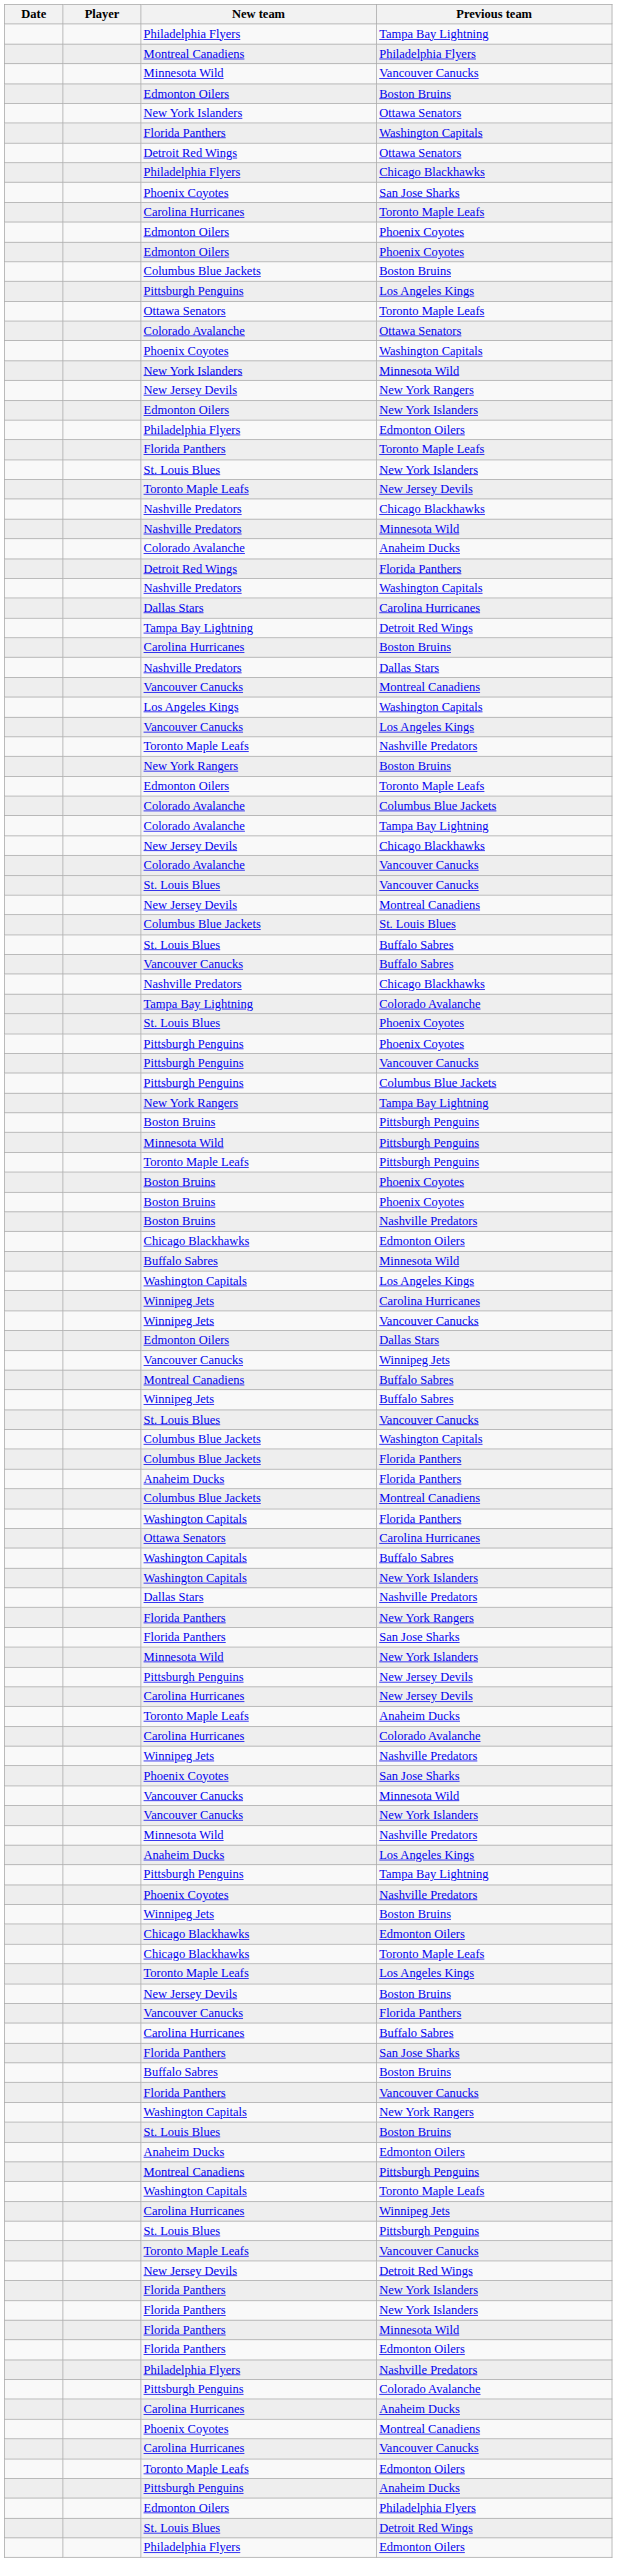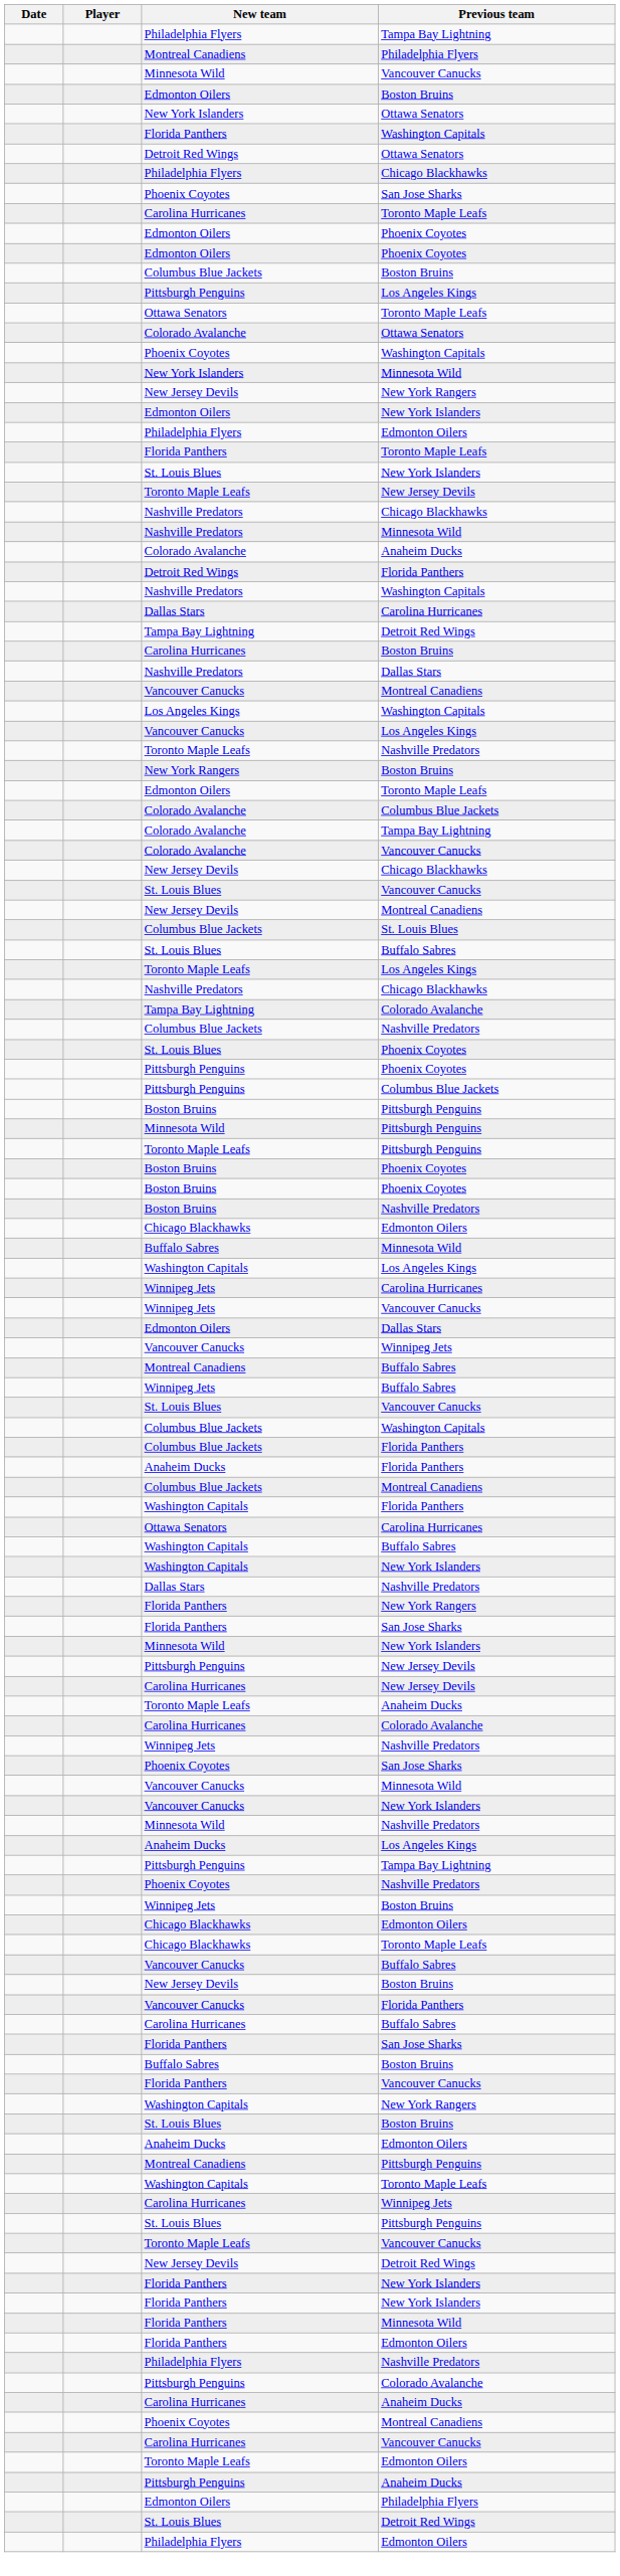 <table class="wikitable sortable" style="border:1px solid #999999; width:780px;">
 <tr>
 <th>Date</th>
 <th>Player</th>
 <th>New team</th>
 <th>Previous team</th>
 </tr>
 <tr>
 <td></td>
 <td></td>
 <td><a href='#'>Philadelphia Flyers</a></td>
 <td><a href='#'>Tampa Bay Lightning</a></td>
 </tr>
 <tr bgcolor="eeeeee">
 <td></td>
 <td></td>
 <td><a href='#'>Montreal Canadiens</a></td>
 <td><a href='#'>Philadelphia Flyers</a></td>
 </tr>
 <tr>
 <td></td>
 <td></td>
 <td><a href='#'>Minnesota Wild</a></td>
 <td><a href='#'>Vancouver Canucks</a></td>
 </tr>
 <tr bgcolor="eeeeee">
 <td></td>
 <td></td>
 <td><a href='#'>Edmonton Oilers</a></td>
 <td><a href='#'>Boston Bruins</a></td>
 </tr>
 <tr>
 <td></td>
 <td></td>
 <td><a href='#'>New York Islanders</a></td>
 <td><a href='#'>Ottawa Senators</a></td>
 </tr>
 <tr bgcolor="eeeeee">
 <td></td>
 <td></td>
 <td><a href='#'>Florida Panthers</a></td>
 <td><a href='#'>Washington Capitals</a></td>
 </tr>
 <tr>
 <td></td>
 <td></td>
 <td><a href='#'>Detroit Red Wings</a></td>
 <td><a href='#'>Ottawa Senators</a></td>
 </tr>
 <tr bgcolor="eeeeee">
 <td></td>
 <td></td>
 <td><a href='#'>Philadelphia Flyers</a></td>
 <td><a href='#'>Chicago Blackhawks</a></td>
 </tr>
 <tr>
 <td></td>
 <td></td>
 <td><a href='#'>Phoenix Coyotes</a></td>
 <td><a href='#'>San Jose Sharks</a></td>
 </tr>
 <tr bgcolor="eeeeee">
 <td></td>
 <td></td>
 <td><a href='#'>Carolina Hurricanes</a></td>
 <td><a href='#'>Toronto Maple Leafs</a></td>
 </tr>
 <tr>
 <td></td>
 <td></td>
 <td><a href='#'>Edmonton Oilers</a></td>
 <td><a href='#'>Phoenix Coyotes</a></td>
 </tr>
 <tr bgcolor="eeeeee">
 <td></td>
 <td></td>
 <td><a href='#'>Edmonton Oilers</a></td>
 <td><a href='#'>Phoenix Coyotes</a></td>
 </tr>
 <tr>
 <td></td>
 <td></td>
 <td><a href='#'>Columbus Blue Jackets</a></td>
 <td><a href='#'>Boston Bruins</a></td>
 </tr>
 <tr bgcolor="eeeeee">
 <td></td>
 <td></td>
 <td><a href='#'>Pittsburgh Penguins</a></td>
 <td><a href='#'>Los Angeles Kings</a></td>
 </tr>
 <tr>
 <td></td>
 <td></td>
 <td><a href='#'>Ottawa Senators</a></td>
 <td><a href='#'>Toronto Maple Leafs</a></td>
 </tr>
 <tr bgcolor="eeeeee">
 <td></td>
 <td></td>
 <td><a href='#'>Colorado Avalanche</a></td>
 <td><a href='#'>Ottawa Senators</a></td>
 </tr>
 <tr>
 <td></td>
 <td></td>
 <td><a href='#'>Phoenix Coyotes</a></td>
 <td><a href='#'>Washington Capitals</a></td>
 </tr>
 <tr bgcolor="eeeeee">
 <td></td>
 <td></td>
 <td><a href='#'>New York Islanders</a></td>
 <td><a href='#'>Minnesota Wild</a></td>
 </tr>
 <tr>
 <td></td>
 <td></td>
 <td><a href='#'>New Jersey Devils</a></td>
 <td><a href='#'>New York Rangers</a></td>
 </tr>
 <tr bgcolor="eeeeee">
 <td></td>
 <td></td>
 <td><a href='#'>Edmonton Oilers</a></td>
 <td><a href='#'>New York Islanders</a></td>
 </tr>
 <tr>
 <td></td>
 <td></td>
 <td><a href='#'>Philadelphia Flyers</a></td>
 <td><a href='#'>Edmonton Oilers</a></td>
 </tr>
 <tr bgcolor="eeeeee">
 <td></td>
 <td></td>
 <td><a href='#'>Florida Panthers</a></td>
 <td><a href='#'>Toronto Maple Leafs</a></td>
 </tr>
 <tr>
 <td></td>
 <td></td>
 <td><a href='#'>St. Louis Blues</a></td>
 <td><a href='#'>New York Islanders</a></td>
 </tr>
 <tr bgcolor="eeeeee">
 <td></td>
 <td></td>
 <td><a href='#'>Toronto Maple Leafs</a></td>
 <td><a href='#'>New Jersey Devils</a></td>
 </tr>
 <tr>
 <td></td>
 <td></td>
 <td><a href='#'>Nashville Predators</a></td>
 <td><a href='#'>Chicago Blackhawks</a></td>
 </tr>
 <tr bgcolor="eeeeee">
 <td></td>
 <td></td>
 <td><a href='#'>Nashville Predators</a></td>
 <td><a href='#'>Minnesota Wild</a></td>
 </tr>
 <tr>
 <td></td>
 <td></td>
 <td><a href='#'>Colorado Avalanche</a></td>
 <td><a href='#'>Anaheim Ducks</a></td>
 </tr>
 <tr bgcolor="eeeeee">
 <td></td>
 <td></td>
 <td><a href='#'>Detroit Red Wings</a></td>
 <td><a href='#'>Florida Panthers</a></td>
 </tr>
 <tr>
 <td></td>
 <td></td>
 <td><a href='#'>Nashville Predators</a></td>
 <td><a href='#'>Washington Capitals</a></td>
 </tr>
 <tr bgcolor="eeeeee">
 <td></td>
 <td></td>
 <td><a href='#'>Dallas Stars</a></td>
 <td><a href='#'>Carolina Hurricanes</a></td>
 </tr>
 <tr>
 <td></td>
 <td></td>
 <td><a href='#'>Tampa Bay Lightning</a></td>
 <td><a href='#'>Detroit Red Wings</a></td>
 </tr>
 <tr bgcolor="eeeeee">
 <td></td>
 <td></td>
 <td><a href='#'>Carolina Hurricanes</a></td>
 <td><a href='#'>Boston Bruins</a></td>
 </tr>
 <tr>
 <td></td>
 <td></td>
 <td><a href='#'>Nashville Predators</a></td>
 <td><a href='#'>Dallas Stars</a></td>
 </tr>
 <tr bgcolor="eeeeee">
 <td></td>
 <td></td>
 <td><a href='#'>Vancouver Canucks</a></td>
 <td><a href='#'>Montreal Canadiens</a></td>
 </tr>
 <tr>
 <td></td>
 <td></td>
 <td><a href='#'>Los Angeles Kings</a></td>
 <td><a href='#'>Washington Capitals</a></td>
 </tr>
 <tr bgcolor="eeeeee">
 <td></td>
 <td></td>
 <td><a href='#'>Vancouver Canucks</a></td>
 <td><a href='#'>Los Angeles Kings</a></td>
 </tr>
 <tr>
 <td></td>
 <td></td>
 <td><a href='#'>Toronto Maple Leafs</a></td>
 <td><a href='#'>Nashville Predators</a></td>
 </tr>
 <tr bgcolor="eeeeee">
 <td></td>
 <td></td>
 <td><a href='#'>New York Rangers</a></td>
 <td><a href='#'>Boston Bruins</a></td>
 </tr>
 <tr>
 <td></td>
 <td></td>
 <td><a href='#'>Edmonton Oilers</a></td>
 <td><a href='#'>Toronto Maple Leafs</a></td>
 </tr>
 <tr bgcolor="eeeeee">
 <td></td>
 <td></td>
 <td><a href='#'>Colorado Avalanche</a></td>
 <td><a href='#'>Columbus Blue Jackets</a></td>
 </tr>
 <tr>
 <td></td>
 <td></td>
 <td><a href='#'>Colorado Avalanche</a></td>
 <td><a href='#'>Tampa Bay Lightning</a></td>
 </tr>
+<tr bgcolor="eeeeee">
+<td></td>
+<td></td>
+<td><a href='#'>Colorado Avalanche</a></td>
+<td><a href='#'>Vancouver Canucks</a></td>
+</tr>
 <tr>
 <td></td>
 <td></td>
 <td><a href='#'>New Jersey Devils</a></td>
 <td><a href='#'>Chicago Blackhawks</a></td>
-</tr>
-<tr bgcolor="eeeeee">
-<td></td>
-<td></td>
-<td><a href='#'>Colorado Avalanche</a></td>
-<td><a href='#'>Vancouver Canucks</a></td>
 </tr>
 <tr bgcolor="eeeeee">
 <td></td>
 <td></td>
 <td><a href='#'>St. Louis Blues</a></td>
 <td><a href='#'>Vancouver Canucks</a></td>
 </tr>
 <tr>
 <td></td>
 <td></td>
 <td><a href='#'>New Jersey Devils</a></td>
 <td><a href='#'>Montreal Canadiens</a></td>
 </tr>
 <tr bgcolor="eeeeee">
 <td></td>
 <td></td>
 <td><a href='#'>Columbus Blue Jackets</a></td>
 <td><a href='#'>St. Louis Blues</a></td>
 </tr>
 <tr>
 <td></td>
 <td></td>
 <td><a href='#'>St. Louis Blues</a></td>
 <td><a href='#'>Buffalo Sabres</a></td>
 </tr>
 <tr bgcolor="eeeeee">
 <td></td>
 <td></td>
-<td><a href='#'>Vancouver Canucks</a></td>
-<td><a href='#'>Buffalo Sabres</a></td>
+<td><a href='#'>Toronto Maple Leafs</a></td>
+<td><a href='#'>Los Angeles Kings</a></td>
 </tr>
 <tr>
 <td></td>
 <td></td>
 <td><a href='#'>Nashville Predators</a></td>
 <td><a href='#'>Chicago Blackhawks</a></td>
 </tr>
 <tr bgcolor="eeeeee">
 <td></td>
 <td></td>
 <td><a href='#'>Tampa Bay Lightning</a></td>
 <td><a href='#'>Colorado Avalanche</a></td>
 </tr>
+<tr>
+<td></td>
+<td></td>
+<td><a href='#'>Columbus Blue Jackets</a></td>
+<td><a href='#'>Nashville Predators</a></td>
+</tr>
 <tr bgcolor="eeeeee">
 <td></td>
 <td></td>
 <td><a href='#'>St. Louis Blues</a></td>
 <td><a href='#'>Phoenix Coyotes</a></td>
 </tr>
 <tr>
 <td></td>
 <td></td>
 <td><a href='#'>Pittsburgh Penguins</a></td>
 <td><a href='#'>Phoenix Coyotes</a></td>
 </tr>
-<tr bgcolor="eeeeee">
-<td></td>
-<td></td>
-<td><a href='#'>Pittsburgh Penguins</a></td>
-<td><a href='#'>Vancouver Canucks</a></td>
-</tr>
 <tr>
 <td></td>
 <td></td>
 <td><a href='#'>Pittsburgh Penguins</a></td>
 <td><a href='#'>Columbus Blue Jackets</a></td>
-</tr>
-<tr bgcolor="eeeeee">
-<td></td>
-<td></td>
-<td><a href='#'>New York Rangers</a></td>
-<td><a href='#'>Tampa Bay Lightning</a></td>
 </tr>
 <tr>
 <td></td>
 <td></td>
 <td><a href='#'>Boston Bruins</a></td>
 <td><a href='#'>Pittsburgh Penguins</a></td>
 </tr>
 <tr bgcolor="eeeeee">
 <td></td>
 <td></td>
 <td><a href='#'>Minnesota Wild</a></td>
 <td><a href='#'>Pittsburgh Penguins</a></td>
 </tr>
 <tr>
 <td></td>
 <td></td>
 <td><a href='#'>Toronto Maple Leafs</a></td>
 <td><a href='#'>Pittsburgh Penguins</a></td>
 </tr>
 <tr bgcolor="eeeeee">
 <td></td>
 <td></td>
 <td><a href='#'>Boston Bruins</a></td>
 <td><a href='#'>Phoenix Coyotes</a></td>
 </tr>
 <tr>
 <td></td>
 <td></td>
 <td><a href='#'>Boston Bruins</a></td>
 <td><a href='#'>Phoenix Coyotes</a></td>
 </tr>
 <tr bgcolor="eeeeee">
 <td></td>
 <td></td>
 <td><a href='#'>Boston Bruins</a></td>
 <td><a href='#'>Nashville Predators</a></td>
 </tr>
 <tr>
 <td></td>
 <td></td>
 <td><a href='#'>Chicago Blackhawks</a></td>
 <td><a href='#'>Edmonton Oilers</a></td>
 </tr>
 <tr bgcolor="eeeeee">
 <td></td>
 <td></td>
 <td><a href='#'>Buffalo Sabres</a></td>
 <td><a href='#'>Minnesota Wild</a></td>
 </tr>
 <tr>
 <td></td>
 <td></td>
 <td><a href='#'>Washington Capitals</a></td>
 <td><a href='#'>Los Angeles Kings</a></td>
 </tr>
 <tr bgcolor="eeeeee">
 <td></td>
 <td></td>
 <td><a href='#'>Winnipeg Jets</a></td>
 <td><a href='#'>Carolina Hurricanes</a></td>
 </tr>
 <tr>
 <td></td>
 <td></td>
 <td><a href='#'>Winnipeg Jets</a></td>
 <td><a href='#'>Vancouver Canucks</a></td>
 </tr>
 <tr bgcolor="eeeeee">
 <td></td>
 <td></td>
 <td><a href='#'>Edmonton Oilers</a></td>
 <td><a href='#'>Dallas Stars</a></td>
 </tr>
 <tr>
 <td></td>
 <td></td>
 <td><a href='#'>Vancouver Canucks</a></td>
 <td><a href='#'>Winnipeg Jets</a></td>
 </tr>
 <tr bgcolor="eeeeee">
 <td></td>
 <td></td>
 <td><a href='#'>Montreal Canadiens</a></td>
 <td><a href='#'>Buffalo Sabres</a></td>
 </tr>
 <tr>
 <td></td>
 <td></td>
 <td><a href='#'>Winnipeg Jets</a></td>
 <td><a href='#'>Buffalo Sabres</a></td>
 </tr>
 <tr bgcolor="eeeeee">
 <td></td>
 <td></td>
 <td><a href='#'>St. Louis Blues</a></td>
 <td><a href='#'>Vancouver Canucks</a></td>
 </tr>
 <tr>
 <td></td>
 <td></td>
 <td><a href='#'>Columbus Blue Jackets</a></td>
 <td><a href='#'>Washington Capitals</a></td>
 </tr>
 <tr bgcolor="eeeeee">
 <td></td>
 <td></td>
 <td><a href='#'>Columbus Blue Jackets</a></td>
 <td><a href='#'>Florida Panthers</a></td>
 </tr>
 <tr>
 <td></td>
 <td></td>
 <td><a href='#'>Anaheim Ducks</a></td>
 <td><a href='#'>Florida Panthers</a></td>
 </tr>
 <tr bgcolor="eeeeee">
 <td></td>
 <td></td>
 <td><a href='#'>Columbus Blue Jackets</a></td>
 <td><a href='#'>Montreal Canadiens</a></td>
 </tr>
 <tr>
 <td></td>
 <td></td>
 <td><a href='#'>Washington Capitals</a></td>
 <td><a href='#'>Florida Panthers</a></td>
 </tr>
 <tr bgcolor="eeeeee">
 <td></td>
 <td></td>
 <td><a href='#'>Ottawa Senators</a></td>
 <td><a href='#'>Carolina Hurricanes</a></td>
 </tr>
 <tr>
 <td></td>
 <td></td>
 <td><a href='#'>Washington Capitals</a></td>
 <td><a href='#'>Buffalo Sabres</a></td>
 </tr>
 <tr bgcolor="eeeeee">
 <td></td>
 <td></td>
 <td><a href='#'>Washington Capitals</a></td>
 <td><a href='#'>New York Islanders</a></td>
 </tr>
 <tr>
 <td></td>
 <td></td>
 <td><a href='#'>Dallas Stars</a></td>
 <td><a href='#'>Nashville Predators</a></td>
 </tr>
 <tr bgcolor="eeeeee">
 <td></td>
 <td></td>
 <td><a href='#'>Florida Panthers</a></td>
 <td><a href='#'>New York Rangers</a></td>
 </tr>
 <tr>
 <td></td>
 <td></td>
 <td><a href='#'>Florida Panthers</a></td>
 <td><a href='#'>San Jose Sharks</a></td>
 </tr>
 <tr bgcolor="eeeeee">
 <td></td>
 <td></td>
 <td><a href='#'>Minnesota Wild</a></td>
 <td><a href='#'>New York Islanders</a></td>
 </tr>
 <tr>
 <td></td>
 <td></td>
 <td><a href='#'>Pittsburgh Penguins</a></td>
 <td><a href='#'>New Jersey Devils</a></td>
 </tr>
 <tr bgcolor="eeeeee">
 <td></td>
 <td></td>
 <td><a href='#'>Carolina Hurricanes</a></td>
 <td><a href='#'>New Jersey Devils</a></td>
 </tr>
 <tr>
 <td></td>
 <td></td>
 <td><a href='#'>Toronto Maple Leafs</a></td>
 <td><a href='#'>Anaheim Ducks</a></td>
 </tr>
 <tr bgcolor="eeeeee">
 <td></td>
 <td></td>
 <td><a href='#'>Carolina Hurricanes</a></td>
 <td><a href='#'>Colorado Avalanche</a></td>
 </tr>
 <tr>
 <td></td>
 <td></td>
 <td><a href='#'>Winnipeg Jets</a></td>
 <td><a href='#'>Nashville Predators</a></td>
 </tr>
 <tr bgcolor="eeeeee">
 <td></td>
 <td></td>
 <td><a href='#'>Phoenix Coyotes</a></td>
 <td><a href='#'>San Jose Sharks</a></td>
 </tr>
 <tr>
 <td></td>
 <td></td>
 <td><a href='#'>Vancouver Canucks</a></td>
 <td><a href='#'>Minnesota Wild</a></td>
 </tr>
 <tr bgcolor="eeeeee">
 <td></td>
 <td></td>
 <td><a href='#'>Vancouver Canucks</a></td>
 <td><a href='#'>New York Islanders</a></td>
 </tr>
 <tr>
 <td></td>
 <td></td>
 <td><a href='#'>Minnesota Wild</a></td>
 <td><a href='#'>Nashville Predators</a></td>
 </tr>
 <tr bgcolor="eeeeee">
 <td></td>
 <td></td>
 <td><a href='#'>Anaheim Ducks</a></td>
 <td><a href='#'>Los Angeles Kings</a></td>
 </tr>
 <tr>
 <td></td>
 <td></td>
 <td><a href='#'>Pittsburgh Penguins</a></td>
 <td><a href='#'>Tampa Bay Lightning</a></td>
 </tr>
 <tr bgcolor="eeeeee">
 <td></td>
 <td></td>
 <td><a href='#'>Phoenix Coyotes</a></td>
 <td><a href='#'>Nashville Predators</a></td>
 </tr>
 <tr>
 <td></td>
 <td></td>
 <td><a href='#'>Winnipeg Jets</a></td>
 <td><a href='#'>Boston Bruins</a></td>
 </tr>
 <tr bgcolor="eeeeee">
 <td></td>
 <td></td>
 <td><a href='#'>Chicago Blackhawks</a></td>
 <td><a href='#'>Edmonton Oilers</a></td>
 </tr>
 <tr>
 <td></td>
 <td></td>
 <td><a href='#'>Chicago Blackhawks</a></td>
 <td><a href='#'>Toronto Maple Leafs</a></td>
 </tr>
 <tr bgcolor="eeeeee">
 <td></td>
 <td></td>
-<td><a href='#'>Toronto Maple Leafs</a></td>
-<td><a href='#'>Los Angeles Kings</a></td>
+<td><a href='#'>Vancouver Canucks</a></td>
+<td><a href='#'>Buffalo Sabres</a></td>
 </tr>
 <tr>
 <td></td>
 <td></td>
 <td><a href='#'>New Jersey Devils</a></td>
 <td><a href='#'>Boston Bruins</a></td>
 </tr>
 <tr bgcolor="eeeeee">
 <td></td>
 <td></td>
 <td><a href='#'>Vancouver Canucks</a></td>
 <td><a href='#'>Florida Panthers</a></td>
 </tr>
 <tr>
 <td></td>
 <td></td>
 <td><a href='#'>Carolina Hurricanes</a></td>
 <td><a href='#'>Buffalo Sabres</a></td>
 </tr>
 <tr bgcolor="eeeeee">
 <td></td>
 <td></td>
 <td><a href='#'>Florida Panthers</a></td>
 <td><a href='#'>San Jose Sharks</a></td>
 </tr>
 <tr>
 <td></td>
 <td></td>
 <td><a href='#'>Buffalo Sabres</a></td>
 <td><a href='#'>Boston Bruins</a></td>
 </tr>
 <tr bgcolor="eeeeee">
 <td></td>
 <td></td>
 <td><a href='#'>Florida Panthers</a></td>
 <td><a href='#'>Vancouver Canucks</a></td>
 </tr>
 <tr>
 <td></td>
 <td></td>
 <td><a href='#'>Washington Capitals</a></td>
 <td><a href='#'>New York Rangers</a></td>
 </tr>
 <tr bgcolor="eeeeee">
 <td></td>
 <td></td>
 <td><a href='#'>St. Louis Blues</a></td>
 <td><a href='#'>Boston Bruins</a></td>
 </tr>
 <tr>
 <td></td>
 <td></td>
 <td><a href='#'>Anaheim Ducks</a></td>
 <td><a href='#'>Edmonton Oilers</a></td>
 </tr>
 <tr bgcolor="eeeeee">
 <td></td>
 <td></td>
 <td><a href='#'>Montreal Canadiens</a></td>
 <td><a href='#'>Pittsburgh Penguins</a></td>
 </tr>
 <tr>
 <td></td>
 <td></td>
 <td><a href='#'>Washington Capitals</a></td>
 <td><a href='#'>Toronto Maple Leafs</a></td>
 </tr>
 <tr bgcolor="eeeeee">
 <td></td>
 <td></td>
 <td><a href='#'>Carolina Hurricanes</a></td>
 <td><a href='#'>Winnipeg Jets</a></td>
 </tr>
 <tr>
 <td></td>
 <td></td>
 <td><a href='#'>St. Louis Blues</a></td>
 <td><a href='#'>Pittsburgh Penguins</a></td>
 </tr>
 <tr bgcolor="eeeeee">
 <td></td>
 <td></td>
 <td><a href='#'>Toronto Maple Leafs</a></td>
 <td><a href='#'>Vancouver Canucks</a></td>
 </tr>
 <tr>
 <td></td>
 <td></td>
 <td><a href='#'>New Jersey Devils</a></td>
 <td><a href='#'>Detroit Red Wings</a></td>
 </tr>
 <tr bgcolor="eeeeee">
 <td></td>
 <td></td>
 <td><a href='#'>Florida Panthers</a></td>
 <td><a href='#'>New York Islanders</a></td>
 </tr>
 <tr>
 <td></td>
 <td></td>
 <td><a href='#'>Florida Panthers</a></td>
 <td><a href='#'>New York Islanders</a></td>
 </tr>
 <tr bgcolor="eeeeee">
 <td></td>
 <td></td>
 <td><a href='#'>Florida Panthers</a></td>
 <td><a href='#'>Minnesota Wild</a></td>
 </tr>
 <tr>
 <td></td>
 <td></td>
 <td><a href='#'>Florida Panthers</a></td>
 <td><a href='#'>Edmonton Oilers</a></td>
 </tr>
 <tr bgcolor="eeeeee">
 <td></td>
 <td></td>
 <td><a href='#'>Philadelphia Flyers</a></td>
 <td><a href='#'>Nashville Predators</a></td>
 </tr>
 <tr>
 <td></td>
 <td></td>
 <td><a href='#'>Pittsburgh Penguins</a></td>
 <td><a href='#'>Colorado Avalanche</a></td>
 </tr>
 <tr bgcolor="eeeeee">
 <td></td>
 <td></td>
 <td><a href='#'>Carolina Hurricanes</a></td>
 <td><a href='#'>Anaheim Ducks</a></td>
 </tr>
 <tr>
 <td></td>
 <td></td>
 <td><a href='#'>Phoenix Coyotes</a></td>
 <td><a href='#'>Montreal Canadiens</a></td>
 </tr>
 <tr bgcolor="eeeeee">
 <td></td>
 <td></td>
 <td><a href='#'>Carolina Hurricanes</a></td>
 <td><a href='#'>Vancouver Canucks</a></td>
 </tr>
 <tr>
 <td></td>
 <td></td>
 <td><a href='#'>Toronto Maple Leafs</a></td>
 <td><a href='#'>Edmonton Oilers</a></td>
 </tr>
 <tr bgcolor="eeeeee">
 <td></td>
 <td></td>
 <td><a href='#'>Pittsburgh Penguins</a></td>
 <td><a href='#'>Anaheim Ducks</a></td>
 </tr>
 <tr>
 <td></td>
 <td></td>
 <td><a href='#'>Edmonton Oilers</a></td>
 <td><a href='#'>Philadelphia Flyers</a></td>
 </tr>
 <tr bgcolor="eeeeee">
 <td></td>
 <td></td>
 <td><a href='#'>St. Louis Blues</a></td>
 <td><a href='#'>Detroit Red Wings</a></td>
 </tr>
 <tr>
 <td></td>
 <td></td>
 <td><a href='#'>Philadelphia Flyers</a></td>
 <td><a href='#'>Edmonton Oilers</a></td>
 </tr>
 </table>
